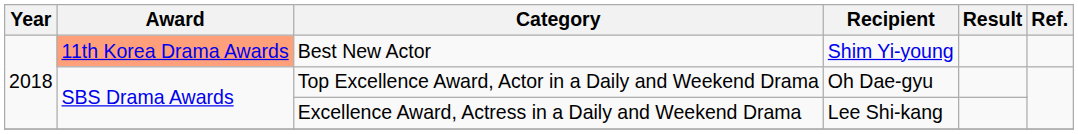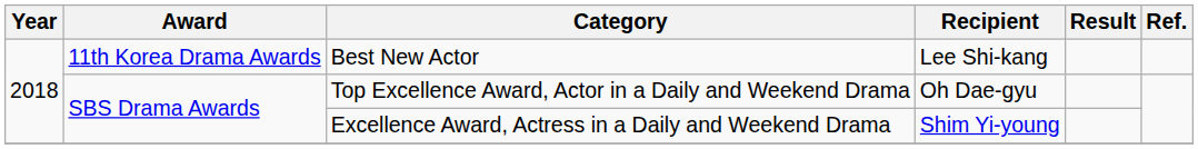 <table class="wikitable">
 <tr>
 <th>Year</th>
 <th>Award</th>
 <th>Category</th>
 <th>Recipient</th>
 <th>Result</th>
 <th>Ref.</th>
 </tr>
 <tr>
 <td rowspan=3>2018</td>
-<td style="background: lightsalmon;"><a href='#'>11th Korea Drama Awards</a></td>
+<td><a href='#'>11th Korea Drama Awards</a></td>
 <td>Best New Actor</td>
-<td><a href='#'>Shim Yi-young</a></td>
+<td>Lee Shi-kang</td>
 <td></td>
 <td></td>
 </tr>
 <tr>
 <td rowspan=2><a href='#'>SBS Drama Awards</a></td>
 <td>Top Excellence Award, Actor in a Daily and Weekend Drama</td>
 <td>Oh Dae-gyu</td>
 <td></td>
 <td rowspan=2></td>
 </tr>
 <tr>
 <td>Excellence Award, Actress in a Daily and Weekend Drama</td>
-<td>Lee Shi-kang</td>
+<td><a href='#'>Shim Yi-young</a></td>
 <td></td>
 </tr>
 <tr>
 </tr>
 </table>
